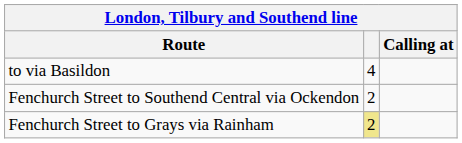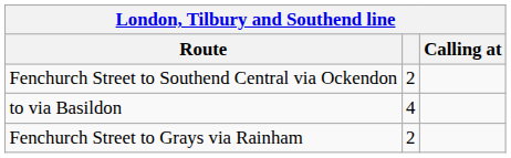 <table class="wikitable">
 <tr>
 <th colspan="3"><a href='#'>London, Tilbury and Southend line</a></th>
 </tr>
 <tr>
 <th>Route</th>
 <th></th>
 <th>Calling at</th>
 </tr>
 <tr>
+<td>Fenchurch Street to Southend Central via Ockendon</td>
+<td>2</td>
+<td></td>
+</tr>
+<tr>
 <td> to  via Basildon</td>
 <td>4</td>
 <td></td>
 </tr>
 <tr>
-<td>Fenchurch Street to Southend Central via Ockendon</td>
+<td>Fenchurch Street to Grays via Rainham</td>
 <td>2</td>
 <td></td>
 </tr>
-<tr>
-<td>Fenchurch Street to Grays via Rainham</td>
-<td style="background: khaki;">2</td>
-<td></td>
-</tr>
 </table>
